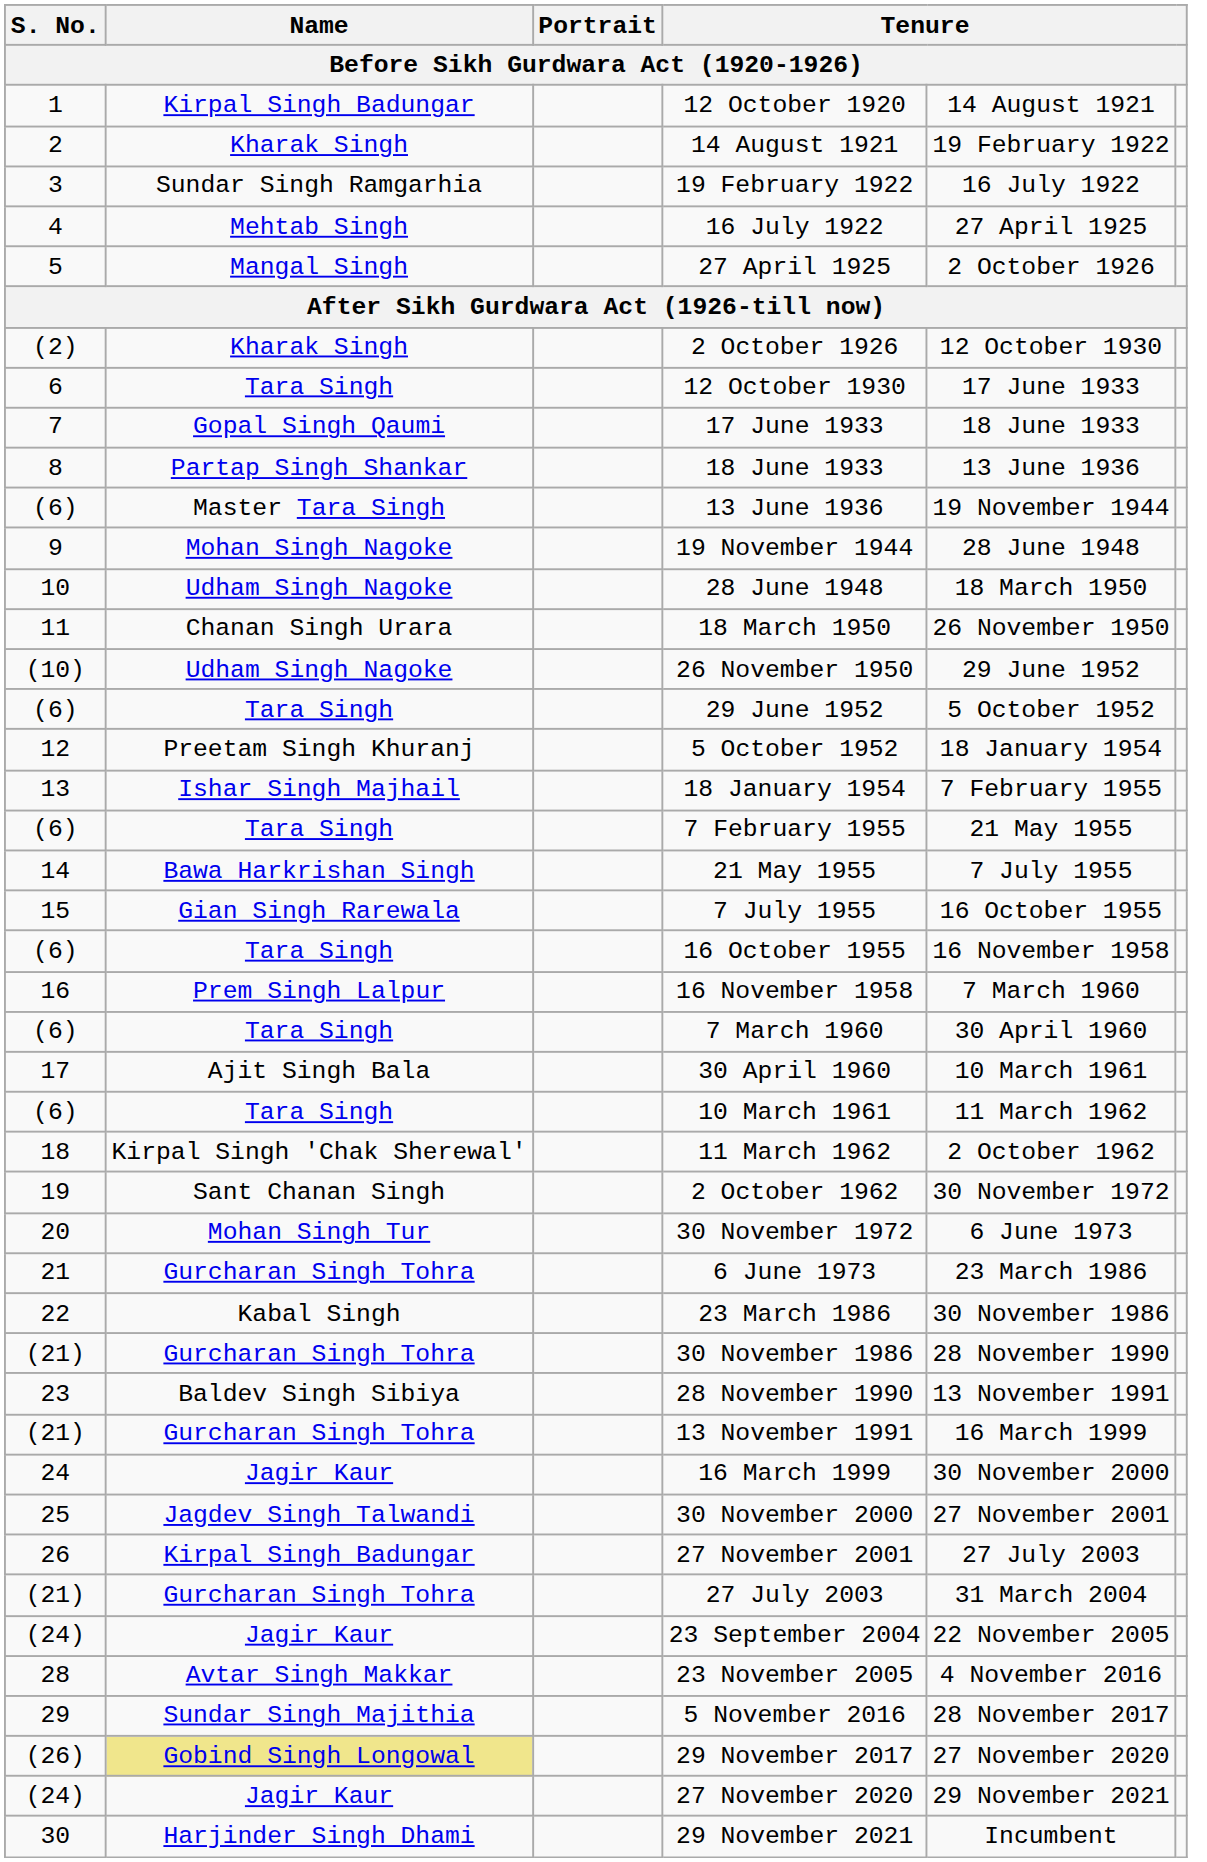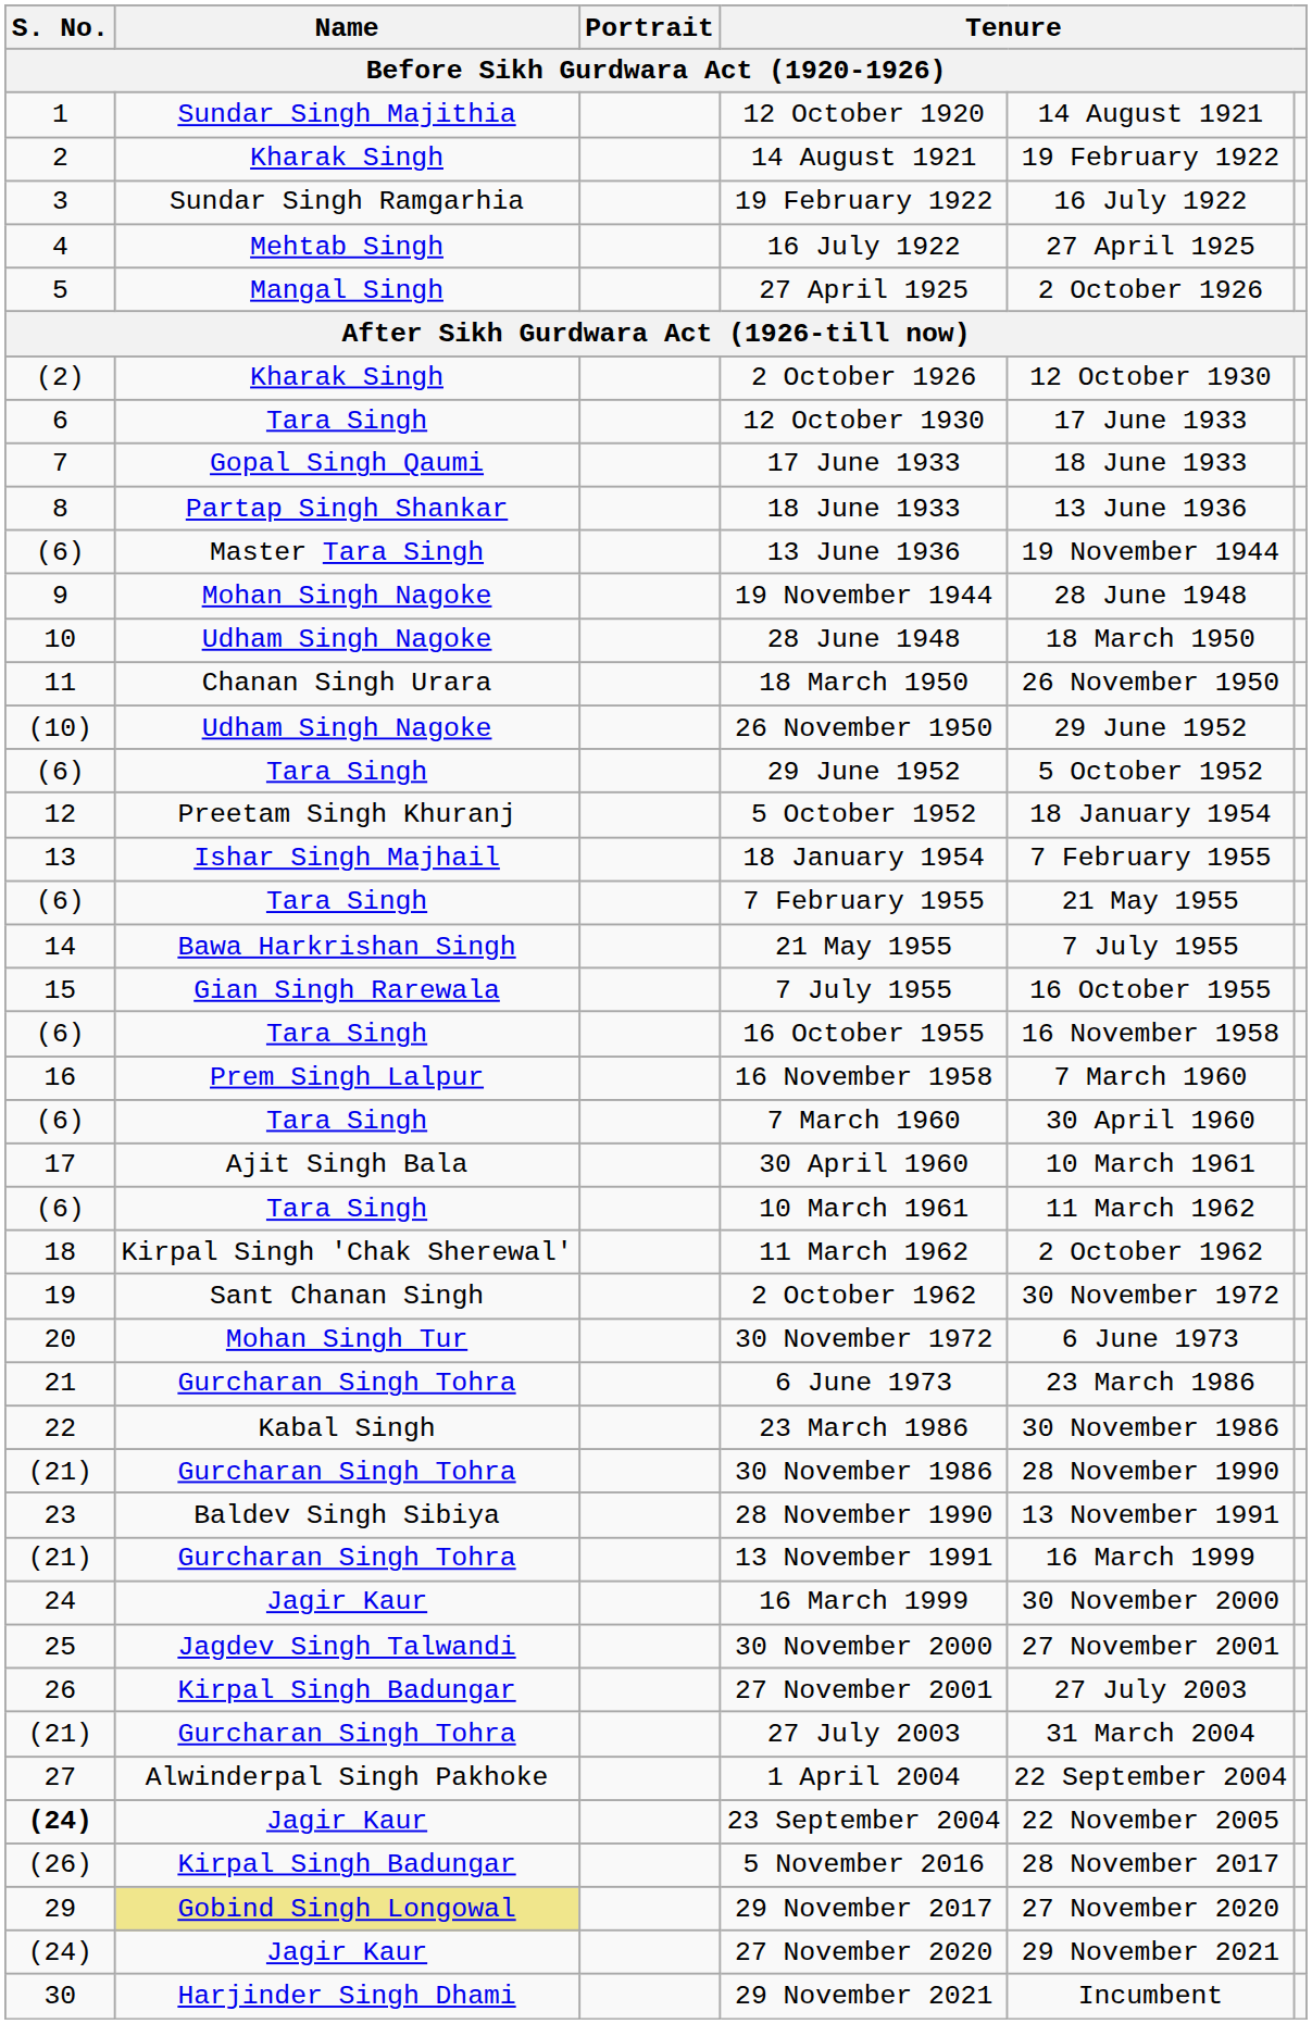 <table class="wikitable" style="text-align:center">
 <tr>
 <th>S. No.</th>
 <th>Name</th>
 <th>Portrait</th>
 <th colspan=3>Tenure</th>
 </tr>
 <tr>
 <th colspan=6>Before Sikh Gurdwara Act (1920-1926)</th>
 </tr>
 <tr>
 <td>1</td>
-<td><a href='#'>Kirpal Singh Badungar</a></td>
+<td><a href='#'>Sundar Singh Majithia</a></td>
 <td></td>
 <td>12 October 1920</td>
 <td>14 August 1921</td>
 <td></td>
 </tr>
 <tr>
 <td>2</td>
 <td><a href='#'>Kharak Singh</a></td>
 <td></td>
 <td>14 August 1921</td>
 <td>19 February 1922</td>
 <td></td>
 </tr>
 <tr>
 <td>3</td>
 <td>Sundar Singh Ramgarhia</td>
 <td></td>
 <td>19 February 1922</td>
 <td>16 July 1922</td>
 <td></td>
 </tr>
 <tr>
 <td>4</td>
 <td><a href='#'>Mehtab Singh</a></td>
 <td></td>
 <td>16 July 1922</td>
 <td>27 April 1925</td>
 <td></td>
 </tr>
 <tr>
 <td>5</td>
 <td><a href='#'>Mangal Singh</a></td>
 <td></td>
 <td>27 April 1925</td>
 <td>2 October 1926</td>
 <td></td>
 </tr>
 <tr>
 <th colspan=6>After Sikh Gurdwara Act (1926-till now)</th>
 </tr>
 <tr>
 <td>(2)</td>
 <td><a href='#'>Kharak Singh</a></td>
 <td></td>
 <td>2 October 1926</td>
 <td>12 October 1930</td>
 <td></td>
 </tr>
 <tr>
 <td>6</td>
 <td><a href='#'>Tara Singh</a></td>
 <td></td>
 <td>12 October 1930</td>
 <td>17 June 1933</td>
 <td></td>
 </tr>
 <tr>
 <td>7</td>
 <td><a href='#'>Gopal Singh Qaumi</a></td>
 <td></td>
 <td>17 June 1933</td>
 <td>18 June 1933</td>
 <td></td>
 </tr>
 <tr>
 <td>8</td>
 <td><a href='#'>Partap Singh Shankar</a></td>
 <td></td>
 <td>18 June 1933</td>
 <td>13 June 1936</td>
 <td></td>
 </tr>
 <tr>
 <td>(6)</td>
 <td>Master <a href='#'>Tara Singh</a></td>
 <td></td>
 <td>13 June 1936</td>
 <td>19 November 1944</td>
 <td></td>
 </tr>
 <tr>
 <td>9</td>
 <td><a href='#'>Mohan Singh Nagoke</a></td>
 <td></td>
 <td>19 November 1944</td>
 <td>28 June 1948</td>
 <td></td>
 </tr>
 <tr>
 <td>10</td>
 <td><a href='#'>Udham Singh Nagoke</a></td>
 <td></td>
 <td>28 June 1948</td>
 <td>18 March 1950</td>
 <td></td>
 </tr>
 <tr>
 <td>11</td>
 <td>Chanan Singh Urara</td>
 <td></td>
 <td>18 March 1950</td>
 <td>26 November 1950</td>
 <td></td>
 </tr>
 <tr>
 <td>(10)</td>
 <td><a href='#'>Udham Singh Nagoke</a></td>
 <td></td>
 <td>26 November 1950</td>
 <td>29 June 1952</td>
 <td></td>
 </tr>
 <tr>
 <td>(6)</td>
 <td><a href='#'>Tara Singh</a></td>
 <td></td>
 <td>29 June 1952</td>
 <td>5 October 1952</td>
 <td></td>
 </tr>
 <tr>
 <td>12</td>
 <td>Preetam Singh Khuranj</td>
 <td></td>
 <td>5 October 1952</td>
 <td>18 January 1954</td>
 <td></td>
 </tr>
 <tr>
 <td>13</td>
 <td><a href='#'>Ishar Singh Majhail</a></td>
 <td></td>
 <td>18 January 1954</td>
 <td>7 February 1955</td>
 <td></td>
 </tr>
 <tr>
 <td>(6)</td>
 <td><a href='#'>Tara Singh</a></td>
 <td></td>
 <td>7 February 1955</td>
 <td>21 May 1955</td>
 <td></td>
 </tr>
 <tr>
 <td>14</td>
 <td><a href='#'>Bawa Harkrishan Singh</a></td>
 <td></td>
 <td>21 May 1955</td>
 <td>7 July 1955</td>
 <td></td>
 </tr>
 <tr>
 <td>15</td>
 <td><a href='#'>Gian Singh Rarewala</a></td>
 <td></td>
 <td>7 July 1955</td>
 <td>16 October 1955</td>
 <td></td>
 </tr>
 <tr>
 <td>(6)</td>
 <td><a href='#'>Tara Singh</a></td>
 <td></td>
 <td>16 October 1955</td>
 <td>16 November 1958</td>
 <td></td>
 </tr>
 <tr>
 <td>16</td>
 <td><a href='#'>Prem Singh Lalpur</a></td>
 <td></td>
 <td>16 November 1958</td>
 <td>7 March 1960</td>
 <td></td>
 </tr>
 <tr>
 <td>(6)</td>
 <td><a href='#'>Tara Singh</a></td>
 <td></td>
 <td>7 March 1960</td>
 <td>30 April 1960</td>
 <td></td>
 </tr>
 <tr>
 <td>17</td>
 <td>Ajit Singh Bala</td>
 <td></td>
 <td>30 April 1960</td>
 <td>10 March 1961</td>
 <td></td>
 </tr>
 <tr>
 <td>(6)</td>
 <td><a href='#'>Tara Singh</a></td>
 <td></td>
 <td>10 March 1961</td>
 <td>11 March 1962</td>
 <td></td>
 </tr>
 <tr>
 <td>18</td>
 <td>Kirpal Singh 'Chak Sherewal'</td>
 <td></td>
 <td>11 March 1962</td>
 <td>2 October 1962</td>
 <td></td>
 </tr>
 <tr>
 <td>19</td>
 <td>Sant Chanan Singh</td>
 <td></td>
 <td>2 October 1962</td>
 <td>30 November 1972</td>
 <td></td>
 </tr>
 <tr>
 <td>20</td>
 <td><a href='#'>Mohan Singh Tur</a></td>
 <td></td>
 <td>30 November 1972</td>
 <td>6 June 1973</td>
 <td></td>
 </tr>
 <tr>
 <td>21</td>
 <td><a href='#'>Gurcharan Singh Tohra</a></td>
 <td></td>
 <td>6 June 1973</td>
 <td>23 March 1986</td>
 <td></td>
 </tr>
 <tr>
 <td>22</td>
 <td>Kabal Singh</td>
 <td></td>
 <td>23 March 1986</td>
 <td>30 November 1986</td>
 <td></td>
 </tr>
 <tr>
 <td>(21)</td>
 <td><a href='#'>Gurcharan Singh Tohra</a></td>
 <td></td>
 <td>30 November 1986</td>
 <td>28 November 1990</td>
 <td></td>
 </tr>
 <tr>
 <td>23</td>
 <td>Baldev Singh Sibiya</td>
 <td></td>
 <td>28 November 1990</td>
 <td>13 November 1991</td>
 <td></td>
 </tr>
 <tr>
 <td>(21)</td>
 <td><a href='#'>Gurcharan Singh Tohra</a></td>
 <td></td>
 <td>13 November 1991</td>
 <td>16 March 1999</td>
 <td></td>
 </tr>
 <tr>
 <td>24</td>
 <td><a href='#'>Jagir Kaur</a></td>
 <td></td>
 <td>16 March 1999</td>
 <td>30 November 2000</td>
 <td></td>
 </tr>
 <tr>
 <td>25</td>
 <td><a href='#'>Jagdev Singh Talwandi</a></td>
 <td></td>
 <td>30 November 2000</td>
 <td>27 November 2001</td>
 <td></td>
 </tr>
 <tr>
 <td>26</td>
 <td><a href='#'>Kirpal Singh Badungar</a></td>
 <td></td>
 <td>27 November 2001</td>
 <td>27 July 2003</td>
 <td></td>
 </tr>
 <tr>
 <td>(21)</td>
 <td><a href='#'>Gurcharan Singh Tohra</a></td>
 <td></td>
 <td>27 July 2003</td>
 <td>31 March 2004</td>
 <td></td>
 </tr>
 <tr>
-<td>(24)</td>
+<td>27</td>
+<td>Alwinderpal Singh Pakhoke</td>
+<td></td>
+<td>1 April 2004</td>
+<td>22 September 2004</td>
+<td></td>
+</tr>
+<tr>
+<td><strong>(24)</strong></td>
 <td><a href='#'>Jagir Kaur</a></td>
 <td></td>
 <td>23 September 2004</td>
 <td>22 November 2005</td>
 <td></td>
 </tr>
 <tr>
-<td>28</td>
-<td><a href='#'>Avtar Singh Makkar</a></td>
-<td></td>
-<td>23 November 2005</td>
-<td>4 November 2016</td>
-<td></td>
-</tr>
-<tr>
-<td>29</td>
-<td><a href='#'>Sundar Singh Majithia</a></td>
+<td>(26)</td>
+<td><a href='#'>Kirpal Singh Badungar</a></td>
 <td></td>
 <td>5 November 2016</td>
 <td>28 November 2017</td>
 <td></td>
 </tr>
 <tr>
-<td>(26)</td>
+<td>29</td>
 <td style="background: khaki;"><a href='#'>Gobind Singh Longowal</a></td>
 <td></td>
 <td>29 November 2017</td>
 <td>27 November 2020</td>
 <td></td>
 </tr>
 <tr>
 <td>(24)</td>
 <td><a href='#'>Jagir Kaur</a></td>
 <td></td>
 <td>27 November 2020</td>
 <td>29 November 2021</td>
 <td></td>
 </tr>
 <tr>
 <td>30</td>
 <td><a href='#'>Harjinder Singh Dhami</a></td>
 <td></td>
 <td>29 November 2021</td>
 <td>Incumbent</td>
 <td></td>
 </tr>
 </table>
